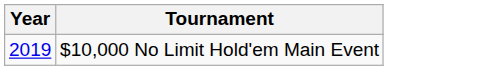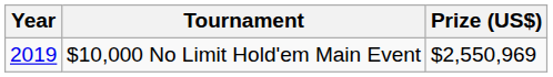 <table class="wikitable">
 <tr>
 <th>Year</th>
 <th>Tournament</th>
+<th>Prize (US$)</th>
 </tr>
 <tr>
 <td><a href='#'>2019</a></td>
 <td>$10,000 No Limit Hold'em Main Event</td>
+<td>$2,550,969</td>
 </tr>
 </table>
